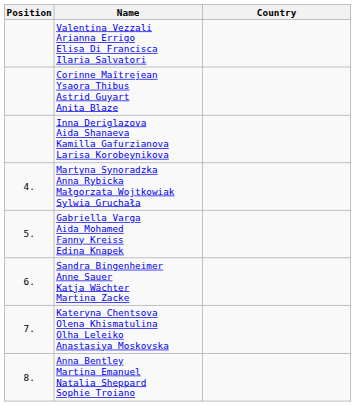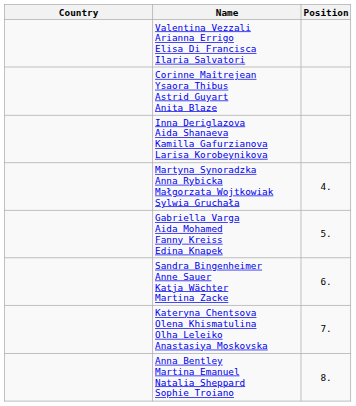 <table class="wikitable">
 <tr>
+<th width="200">Country</th>
+<th width="200">Name</th>
 <th width="20">Position</th>
-<th width="200">Name</th>
-<th width="200">Country</th>
 </tr>
 <tr>
+<td></td>
+<td><a href='#'>Valentina Vezzali</a><br><a href='#'>Arianna Errigo</a><br><a href='#'>Elisa Di Francisca</a><br><a href='#'>Ilaria Salvatori</a></td>
 <td align="center"></td>
-<td><a href='#'>Valentina Vezzali</a><br><a href='#'>Arianna Errigo</a><br><a href='#'>Elisa Di Francisca</a><br><a href='#'>Ilaria Salvatori</a></td>
-<td></td>
 </tr>
 <tr>
+<td></td>
+<td><a href='#'>Corinne Maîtrejean</a><br><a href='#'>Ysaora Thibus</a><br><a href='#'>Astrid Guyart</a><br><a href='#'>Anita Blaze</a></td>
 <td align="center"></td>
-<td><a href='#'>Corinne Maîtrejean</a><br><a href='#'>Ysaora Thibus</a><br><a href='#'>Astrid Guyart</a><br><a href='#'>Anita Blaze</a></td>
-<td></td>
 </tr>
 <tr>
+<td></td>
+<td><a href='#'>Inna Deriglazova</a><br><a href='#'>Aida Shanaeva</a><br><a href='#'>Kamilla Gafurzianova</a><br><a href='#'>Larisa Korobeynikova</a></td>
 <td align="center"></td>
-<td><a href='#'>Inna Deriglazova</a><br><a href='#'>Aida Shanaeva</a><br><a href='#'>Kamilla Gafurzianova</a><br><a href='#'>Larisa Korobeynikova</a></td>
-<td></td>
 </tr>
 <tr>
+<td></td>
+<td><a href='#'>Martyna Synoradzka</a><br><a href='#'>Anna Rybicka</a><br><a href='#'>Małgorzata Wojtkowiak</a><br><a href='#'>Sylwia Gruchała</a></td>
 <td align="center">4.</td>
-<td><a href='#'>Martyna Synoradzka</a><br><a href='#'>Anna Rybicka</a><br><a href='#'>Małgorzata Wojtkowiak</a><br><a href='#'>Sylwia Gruchała</a></td>
-<td></td>
 </tr>
 <tr>
+<td></td>
+<td><a href='#'>Gabriella Varga</a><br><a href='#'>Aida Mohamed</a><br><a href='#'>Fanny Kreiss</a><br><a href='#'>Edina Knapek</a></td>
 <td align="center">5.</td>
-<td><a href='#'>Gabriella Varga</a><br><a href='#'>Aida Mohamed</a><br><a href='#'>Fanny Kreiss</a><br><a href='#'>Edina Knapek</a></td>
-<td></td>
 </tr>
 <tr>
+<td></td>
+<td><a href='#'>Sandra Bingenheimer</a><br><a href='#'>Anne Sauer</a><br><a href='#'>Katja Wächter</a><br><a href='#'>Martina Zacke</a></td>
 <td align="center">6.</td>
-<td><a href='#'>Sandra Bingenheimer</a><br><a href='#'>Anne Sauer</a><br><a href='#'>Katja Wächter</a><br><a href='#'>Martina Zacke</a></td>
-<td></td>
 </tr>
 <tr>
+<td></td>
+<td><a href='#'>Kateryna Chentsova</a><br><a href='#'>Olena Khismatulina</a><br><a href='#'>Olha Leleiko</a><br><a href='#'>Anastasiya Moskovska</a></td>
 <td align="center">7.</td>
-<td><a href='#'>Kateryna Chentsova</a><br><a href='#'>Olena Khismatulina</a><br><a href='#'>Olha Leleiko</a><br><a href='#'>Anastasiya Moskovska</a></td>
-<td></td>
 </tr>
 <tr>
+<td></td>
+<td><a href='#'>Anna Bentley</a><br><a href='#'>Martina Emanuel</a><br><a href='#'>Natalia Sheppard</a><br><a href='#'>Sophie Troiano</a></td>
 <td align="center">8.</td>
-<td><a href='#'>Anna Bentley</a><br><a href='#'>Martina Emanuel</a><br><a href='#'>Natalia Sheppard</a><br><a href='#'>Sophie Troiano</a></td>
-<td></td>
 </tr>
 </table>
